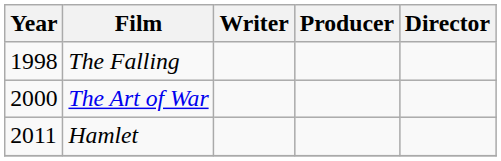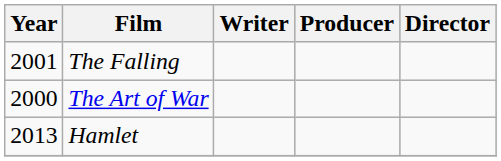 <table class="wikitable">
 <tr>
 <th>Year</th>
 <th>Film</th>
 <th>Writer</th>
 <th>Producer</th>
 <th>Director</th>
 </tr>
 <tr>
-<td>1998</td>
+<td>2001</td>
 <td><em>The Falling</em></td>
 <td></td>
 <td></td>
 <td></td>
 </tr>
 <tr>
 <td>2000</td>
 <td><em><a href='#'>The Art of War</a></em></td>
 <td></td>
 <td></td>
 <td></td>
 </tr>
 <tr>
-<td>2011</td>
+<td>2013</td>
 <td><em>Hamlet</em></td>
 <td></td>
 <td></td>
 <td></td>
 </tr>
 <tr>
 </tr>
 </table>
